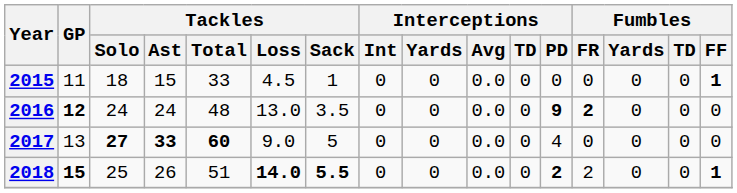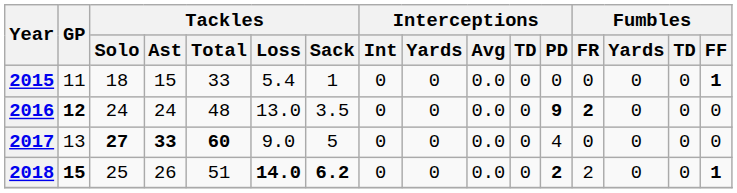 <table class="wikitable" style="text-align:center;">
 <tr>
 <th rowspan="2">Year</th>
 <th rowspan="2">GP</th>
 <th colspan="5">Tackles</th>
 <th colspan="5">Interceptions</th>
 <th colspan="4">Fumbles</th>
 </tr>
 <tr>
 <th>Solo</th>
 <th>Ast</th>
 <th>Total</th>
 <th>Loss</th>
 <th>Sack</th>
 <th>Int</th>
 <th>Yards</th>
 <th>Avg</th>
 <th>TD</th>
 <th>PD</th>
 <th>FR</th>
 <th>Yards</th>
 <th>TD</th>
 <th>FF</th>
 </tr>
 <tr>
 <th><a href='#'>2015</a></th>
 <td>11</td>
 <td>18</td>
 <td>15</td>
 <td>33</td>
-<td>4.5</td>
+<td>5.4</td>
 <td>1</td>
 <td>0</td>
 <td>0</td>
 <td>0.0</td>
 <td>0</td>
 <td>0</td>
 <td>0</td>
 <td>0</td>
 <td>0</td>
 <td><strong>1</strong></td>
 </tr>
 <tr>
 <th><a href='#'>2016</a></th>
 <td><strong>12</strong></td>
 <td>24</td>
 <td>24</td>
 <td>48</td>
 <td>13.0</td>
 <td>3.5</td>
 <td>0</td>
 <td>0</td>
 <td>0.0</td>
 <td>0</td>
 <td><strong>9</strong></td>
 <td><strong>2</strong></td>
 <td>0</td>
 <td>0</td>
 <td>0</td>
 </tr>
 <tr>
 <th><a href='#'>2017</a></th>
 <td>13</td>
 <td><strong>27</strong></td>
 <td><strong>33</strong></td>
 <td><strong>60</strong></td>
 <td>9.0</td>
 <td>5</td>
 <td>0</td>
 <td>0</td>
 <td>0.0</td>
 <td>0</td>
 <td>4</td>
 <td>0</td>
 <td>0</td>
 <td>0</td>
 <td>0</td>
 </tr>
 <tr>
 <th><a href='#'>2018</a></th>
 <td><strong>15</strong></td>
 <td>25</td>
 <td>26</td>
 <td>51</td>
 <td><strong>14.0</strong></td>
-<td><strong>5.5</strong></td>
+<td><strong>6.2</strong></td>
 <td>0</td>
 <td>0</td>
 <td>0.0</td>
 <td>0</td>
 <td><strong>2</strong></td>
 <td>2</td>
 <td>0</td>
 <td>0</td>
 <td><strong>1</strong></td>
 </tr>
 <tr>
 </tr>
 </table>
